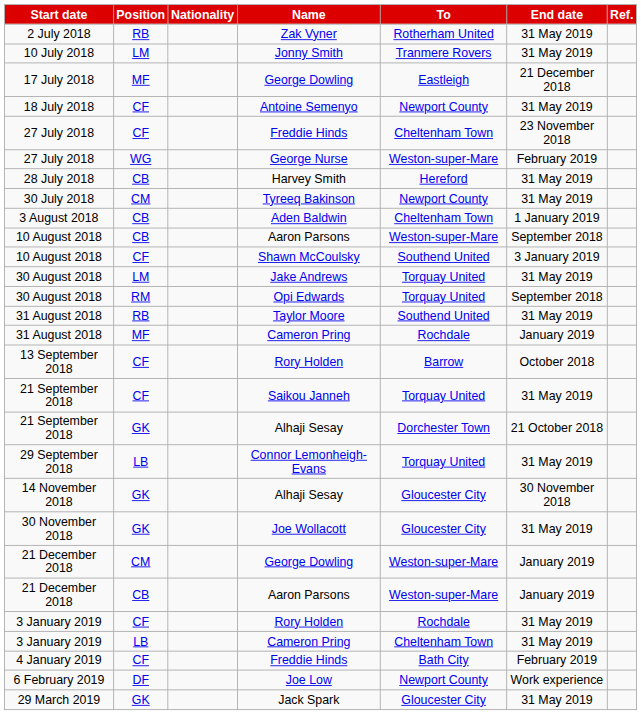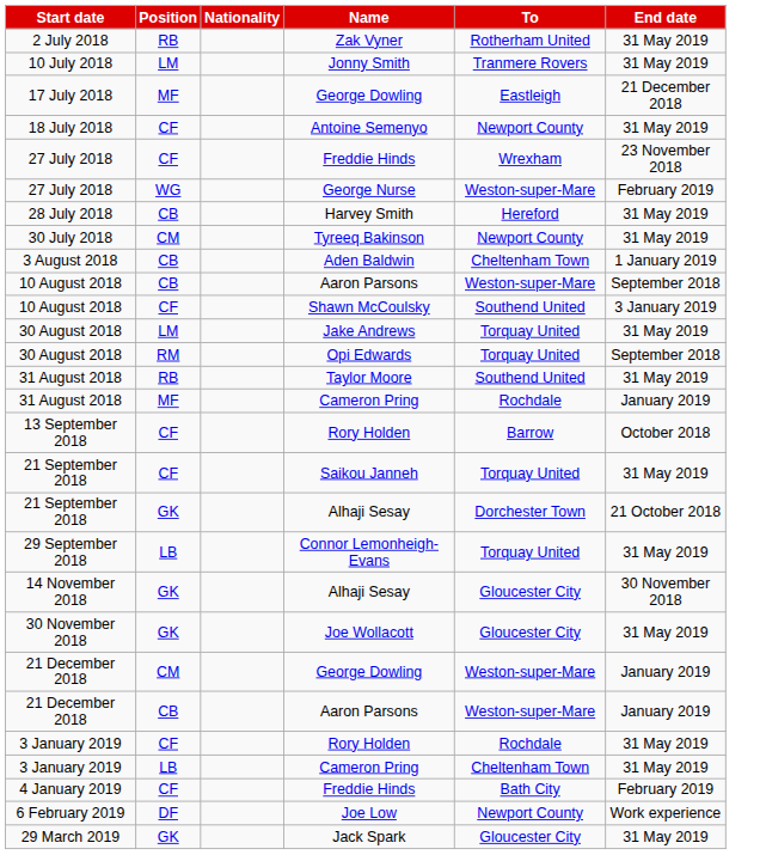 <table class="wikitable"  style="text-align:center; font-size:90%; ">
 <tr>
 <th style="background:#DD0000; color:#FFFFFF; width:120px;">Start date</th>
 <th style="background:#DD0000; color:#FFFFFF; width:50px;">Position</th>
 <th style="background:#DD0000; color:#FFFFFF; width:50px;">Nationality</th>
 <th style="background:#DD0000; color:#FFFFFF; width:160px;">Name</th>
 <th style="background:#DD0000; color:#FFFFFF; width:140px;">To</th>
 <th style="background:#DD0000; color:#FFFFFF; width:110px;">End date</th>
-<th style="background:#DD0000; color:#FFFFFF; width:25px;">Ref.</th>
 </tr>
 <tr>
 <td>2 July 2018</td>
 <td><a href='#'>RB</a></td>
 <td></td>
 <td><a href='#'>Zak Vyner</a></td>
 <td><a href='#'>Rotherham United</a></td>
 <td>31 May 2019</td>
-<td></td>
 </tr>
 <tr>
 <td>10 July 2018</td>
 <td><a href='#'>LM</a></td>
 <td></td>
 <td><a href='#'>Jonny Smith</a></td>
 <td><a href='#'>Tranmere Rovers</a></td>
 <td>31 May 2019</td>
-<td></td>
 </tr>
 <tr>
 <td>17 July 2018</td>
 <td><a href='#'>MF</a></td>
 <td></td>
 <td><a href='#'>George Dowling</a></td>
 <td><a href='#'>Eastleigh</a></td>
 <td>21 December 2018</td>
-<td></td>
 </tr>
 <tr>
 <td>18 July 2018</td>
 <td><a href='#'>CF</a></td>
 <td></td>
 <td><a href='#'>Antoine Semenyo</a></td>
 <td> <a href='#'>Newport County</a></td>
 <td>31 May 2019</td>
-<td></td>
 </tr>
 <tr>
 <td>27 July 2018</td>
 <td><a href='#'>CF</a></td>
 <td></td>
 <td><a href='#'>Freddie Hinds</a></td>
-<td><a href='#'>Cheltenham Town</a></td>
+<td> <a href='#'>Wrexham</a></td>
 <td>23 November 2018</td>
-<td></td>
 </tr>
 <tr>
 <td>27 July 2018</td>
 <td><a href='#'>WG</a></td>
 <td></td>
 <td><a href='#'>George Nurse</a></td>
 <td><a href='#'>Weston-super-Mare</a></td>
 <td>February 2019</td>
-<td></td>
 </tr>
 <tr>
 <td>28 July 2018</td>
 <td><a href='#'>CB</a></td>
 <td></td>
 <td>Harvey Smith</td>
 <td><a href='#'>Hereford</a></td>
 <td>31 May 2019</td>
-<td></td>
 </tr>
 <tr>
 <td>30 July 2018</td>
 <td><a href='#'>CM</a></td>
 <td></td>
 <td><a href='#'>Tyreeq Bakinson</a></td>
 <td> <a href='#'>Newport County</a></td>
 <td>31 May 2019</td>
-<td></td>
 </tr>
 <tr>
 <td>3 August 2018</td>
 <td><a href='#'>CB</a></td>
 <td></td>
 <td><a href='#'>Aden Baldwin</a></td>
 <td><a href='#'>Cheltenham Town</a></td>
 <td>1 January 2019</td>
-<td></td>
 </tr>
 <tr>
 <td>10 August 2018</td>
 <td><a href='#'>CB</a></td>
 <td></td>
 <td>Aaron Parsons</td>
 <td><a href='#'>Weston-super-Mare</a></td>
 <td>September 2018</td>
-<td></td>
 </tr>
 <tr>
 <td>10 August 2018</td>
 <td><a href='#'>CF</a></td>
 <td></td>
 <td><a href='#'>Shawn McCoulsky</a></td>
 <td><a href='#'>Southend United</a></td>
 <td>3 January 2019</td>
-<td></td>
 </tr>
 <tr>
 <td>30 August 2018</td>
 <td><a href='#'>LM</a></td>
 <td></td>
 <td><a href='#'>Jake Andrews</a></td>
 <td><a href='#'>Torquay United</a></td>
 <td>31 May 2019</td>
-<td></td>
 </tr>
 <tr>
 <td>30 August 2018</td>
 <td><a href='#'>RM</a></td>
 <td></td>
 <td><a href='#'>Opi Edwards</a></td>
 <td><a href='#'>Torquay United</a></td>
 <td>September 2018</td>
-<td></td>
 </tr>
 <tr>
 <td>31 August 2018</td>
 <td><a href='#'>RB</a></td>
 <td></td>
 <td><a href='#'>Taylor Moore</a></td>
 <td><a href='#'>Southend United</a></td>
 <td>31 May 2019</td>
-<td></td>
 </tr>
 <tr>
 <td>31 August 2018</td>
 <td><a href='#'>MF</a></td>
 <td></td>
 <td><a href='#'>Cameron Pring</a></td>
 <td><a href='#'>Rochdale</a></td>
 <td>January 2019</td>
-<td></td>
 </tr>
 <tr>
 <td>13 September 2018</td>
 <td><a href='#'>CF</a></td>
 <td></td>
 <td><a href='#'>Rory Holden</a></td>
 <td><a href='#'>Barrow</a></td>
 <td>October 2018</td>
-<td></td>
 </tr>
 <tr>
 <td>21 September 2018</td>
 <td><a href='#'>CF</a></td>
 <td></td>
 <td><a href='#'>Saikou Janneh</a></td>
 <td><a href='#'>Torquay United</a></td>
 <td>31 May 2019</td>
-<td></td>
 </tr>
 <tr>
 <td>21 September 2018</td>
 <td><a href='#'>GK</a></td>
 <td></td>
 <td>Alhaji Sesay</td>
 <td><a href='#'>Dorchester Town</a></td>
 <td>21 October 2018</td>
-<td></td>
 </tr>
 <tr>
 <td>29 September 2018</td>
 <td><a href='#'>LB</a></td>
 <td></td>
 <td><a href='#'>Connor Lemonheigh-Evans</a></td>
 <td><a href='#'>Torquay United</a></td>
 <td>31 May 2019</td>
-<td></td>
 </tr>
 <tr>
 <td>14 November 2018</td>
 <td><a href='#'>GK</a></td>
 <td></td>
 <td>Alhaji Sesay</td>
 <td><a href='#'>Gloucester City</a></td>
 <td>30 November 2018</td>
-<td></td>
 </tr>
 <tr>
 <td>30 November 2018</td>
 <td><a href='#'>GK</a></td>
 <td></td>
 <td><a href='#'>Joe Wollacott</a></td>
 <td><a href='#'>Gloucester City</a></td>
 <td>31 May 2019</td>
-<td></td>
 </tr>
 <tr>
 <td>21 December 2018</td>
 <td><a href='#'>CM</a></td>
 <td></td>
 <td><a href='#'>George Dowling</a></td>
 <td><a href='#'>Weston-super-Mare</a></td>
 <td>January 2019</td>
-<td></td>
 </tr>
 <tr>
 <td>21 December 2018</td>
 <td><a href='#'>CB</a></td>
 <td></td>
 <td>Aaron Parsons</td>
 <td><a href='#'>Weston-super-Mare</a></td>
 <td>January 2019</td>
-<td></td>
 </tr>
 <tr>
 <td>3 January 2019</td>
 <td><a href='#'>CF</a></td>
 <td></td>
 <td><a href='#'>Rory Holden</a></td>
 <td><a href='#'>Rochdale</a></td>
 <td>31 May 2019</td>
-<td></td>
 </tr>
 <tr>
 <td>3 January 2019</td>
 <td><a href='#'>LB</a></td>
 <td></td>
 <td><a href='#'>Cameron Pring</a></td>
 <td><a href='#'>Cheltenham Town</a></td>
 <td>31 May 2019</td>
-<td></td>
 </tr>
 <tr>
 <td>4 January 2019</td>
 <td><a href='#'>CF</a></td>
 <td></td>
 <td><a href='#'>Freddie Hinds</a></td>
 <td><a href='#'>Bath City</a></td>
 <td>February 2019</td>
-<td></td>
 </tr>
 <tr>
 <td>6 February 2019</td>
 <td><a href='#'>DF</a></td>
 <td></td>
 <td><a href='#'>Joe Low</a></td>
 <td> <a href='#'>Newport County</a></td>
 <td>Work experience</td>
-<td></td>
 </tr>
 <tr>
 <td>29 March 2019</td>
 <td><a href='#'>GK</a></td>
 <td></td>
 <td>Jack Spark</td>
 <td><a href='#'>Gloucester City</a></td>
 <td>31 May 2019</td>
-<td></td>
 </tr>
 </table>
